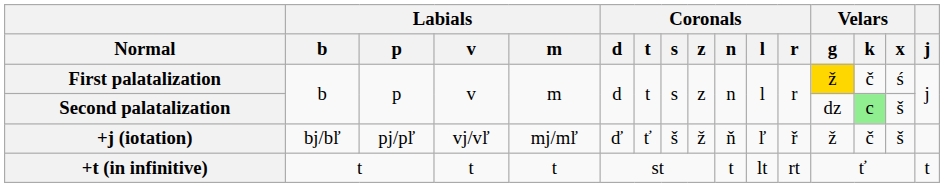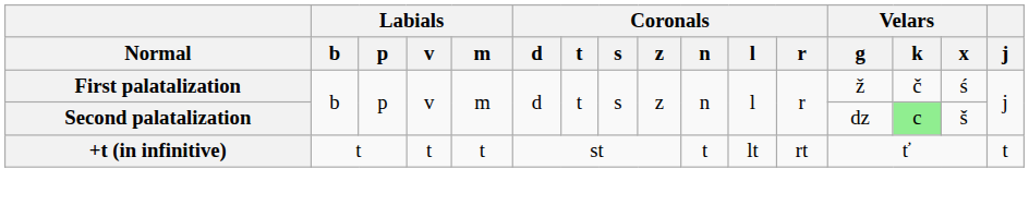 <table class="wikitable" style="text-align: center; width: 50em">
 <tr>
 <th style="width: 30%"></th>
 <th colspan="4">Labials</th>
 <th colspan="7">Coronals</th>
 <th colspan="3">Velars</th>
 <th></th>
 </tr>
 <tr>
 <th>Normal</th>
 <th>b</th>
 <th>p</th>
 <th>v</th>
 <th>m</th>
 <th>d</th>
 <th>t</th>
 <th>s</th>
 <th>z</th>
 <th>n</th>
 <th>l</th>
 <th>r</th>
 <th>g</th>
 <th>k</th>
 <th>x</th>
 <th>j</th>
 </tr>
 <tr>
 <th>First palatalization</th>
 <td rowspan=2>b</td>
 <td rowspan=2>p</td>
 <td rowspan=2>v</td>
 <td rowspan=2>m</td>
 <td rowspan=2>d</td>
 <td rowspan=2>t</td>
 <td rowspan=2>s</td>
 <td rowspan=2>z</td>
 <td rowspan=2>n</td>
 <td rowspan=2>l</td>
 <td rowspan=2>r</td>
-<td style="background: gold;">ž</td>
+<td>ž</td>
 <td>č</td>
 <td>ś</td>
 <td rowspan=2>j</td>
 </tr>
 <tr>
 <th>Second palatalization</th>
 <td>dz</td>
 <td style="background: lightgreen;">c</td>
 <td>š</td>
-</tr>
-<tr>
-<th>+j (iotation)</th>
-<td>bj/bľ</td>
-<td>pj/pľ</td>
-<td>vj/vľ</td>
-<td>mj/mľ</td>
-<td>ď</td>
-<td>ť</td>
-<td>š</td>
-<td>ž</td>
-<td>ň</td>
-<td>ľ</td>
-<td>ř</td>
-<td>ž</td>
-<td>č</td>
-<td>š</td>
-<td></td>
 </tr>
 <tr>
 <th>+t (in infinitive)</th>
 <td colspan=2>t</td>
 <td>t</td>
 <td>t</td>
 <td colspan=4>st</td>
 <td>t</td>
 <td>lt</td>
 <td>rt</td>
 <td colspan=3>ť</td>
 <td>t</td>
 </tr>
 </table>
